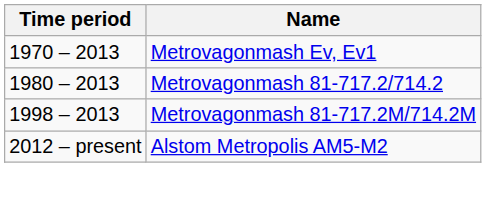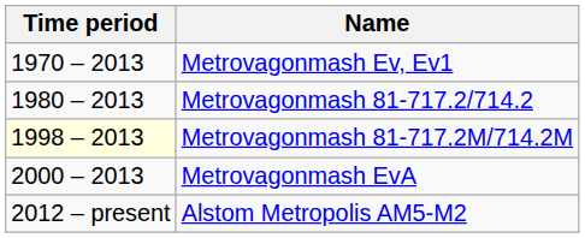 <table class="wikitable">
 <tr>
 <th>Time period</th>
 <th>Name</th>
 </tr>
 <tr>
 <td>1970 – 2013</td>
 <td><a href='#'>Metrovagonmash Ev, Ev1</a></td>
 </tr>
 <tr>
 <td>1980 – 2013</td>
 <td><a href='#'>Metrovagonmash 81-717.2/714.2</a></td>
 </tr>
 <tr>
-<td>1998 – 2013</td>
+<td style="background: lightyellow;">1998 – 2013</td>
 <td><a href='#'>Metrovagonmash 81-717.2M/714.2M</a></td>
+</tr>
+<tr>
+<td>2000 – 2013</td>
+<td><a href='#'>Metrovagonmash EvA</a></td>
 </tr>
 <tr>
 <td>2012 – present</td>
 <td><a href='#'>Alstom Metropolis AM5-M2</a></td>
 </tr>
 </table>
